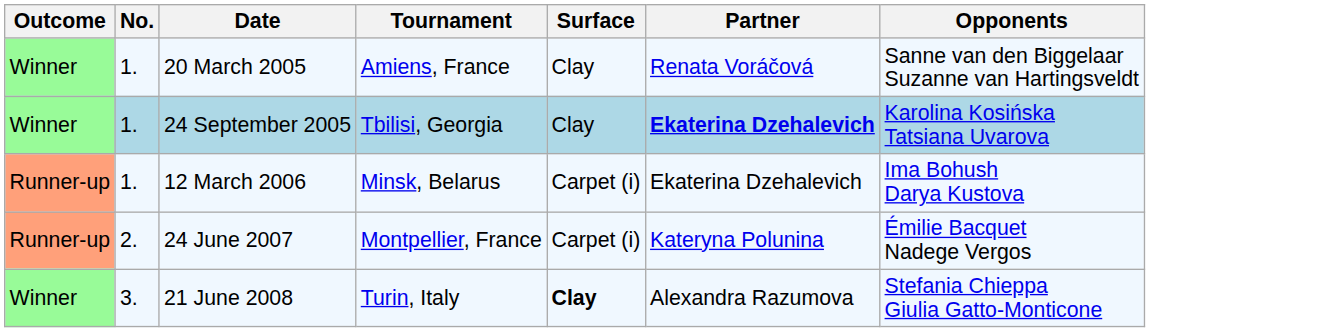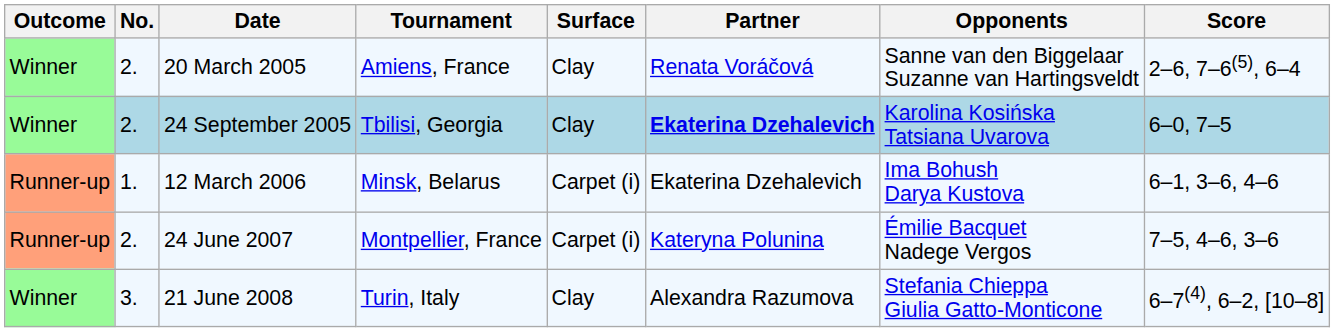 <table class= "sortable wikitable">
 <tr>
 <th>Outcome</th>
 <th>No.</th>
 <th>Date</th>
 <th>Tournament</th>
 <th>Surface</th>
 <th>Partner</th>
 <th>Opponents</th>
+<th class="unsortable">Score</th>
 </tr>
 <tr style="background:#f0f8ff;">
 <td style="background:#98fb98;">Winner</td>
-<td>1.</td>
+<td>2.</td>
 <td>20 March 2005</td>
 <td><a href='#'>Amiens</a>, France</td>
 <td>Clay</td>
 <td> <a href='#'>Renata Voráčová</a></td>
 <td> Sanne van den Biggelaar <br>  Suzanne van Hartingsveldt</td>
+<td>2–6, 7–6<sup>(5)</sup>, 6–4</td>
 </tr>
 <tr style="background:lightblue;">
 <td style="background:#98fb98;">Winner</td>
-<td>1.</td>
+<td>2.</td>
 <td>24 September 2005</td>
 <td><a href='#'>Tbilisi</a>, Georgia</td>
 <td>Clay</td>
 <td><strong> <a href='#'>Ekaterina Dzehalevich</a></strong></td>
 <td> <a href='#'>Karolina Kosińska</a> <br>  <a href='#'>Tatsiana Uvarova</a></td>
+<td>6–0, 7–5</td>
 </tr>
 <tr style="background:#f0f8ff;">
 <td bgcolor="FFA07A">Runner-up</td>
 <td>1.</td>
 <td>12 March 2006</td>
 <td><a href='#'>Minsk</a>, Belarus</td>
 <td>Carpet (i)</td>
 <td> Ekaterina Dzehalevich</td>
 <td> <a href='#'>Ima Bohush</a> <br>  <a href='#'>Darya Kustova</a></td>
+<td>6–1, 3–6, 4–6</td>
 </tr>
 <tr style="background:#f0f8ff;">
 <td style="background:#ffa07a;">Runner-up</td>
 <td>2.</td>
 <td>24 June 2007</td>
 <td><a href='#'>Montpellier</a>, France</td>
 <td>Carpet (i)</td>
 <td> <a href='#'>Kateryna Polunina</a></td>
 <td> <a href='#'>Émilie Bacquet</a> <br>  Nadege Vergos</td>
+<td>7–5, 4–6, 3–6</td>
 </tr>
 <tr style="background:#f0f8ff;">
 <td style="background:#98fb98;">Winner</td>
 <td>3.</td>
 <td>21 June 2008</td>
 <td><a href='#'>Turin</a>, Italy</td>
-<td><strong>Clay</strong></td>
+<td>Clay</td>
 <td> Alexandra Razumova</td>
 <td> <a href='#'>Stefania Chieppa</a> <br>  <a href='#'>Giulia Gatto-Monticone</a></td>
+<td>6–7<sup>(4)</sup>, 6–2, [10–8]</td>
 </tr>
 </table>
